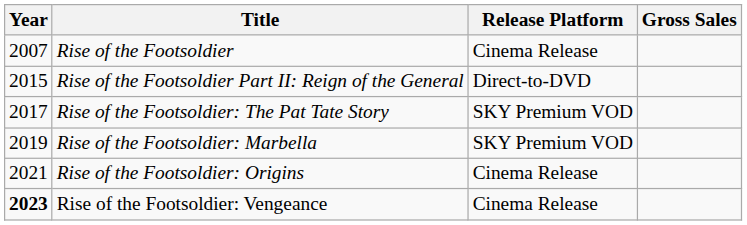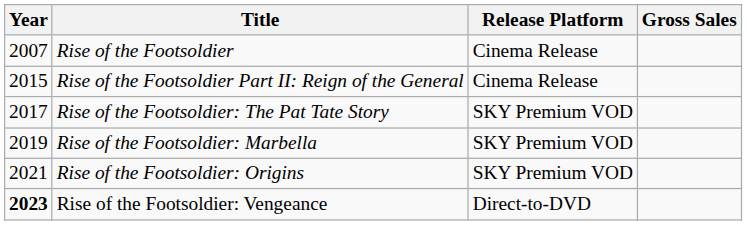 <table class="wikitable sortable">
 <tr>
 <th>Year</th>
 <th>Title</th>
 <th>Release Platform</th>
 <th>Gross Sales</th>
 </tr>
 <tr>
 <td>2007</td>
 <td><em>Rise of the Footsoldier</em></td>
 <td>Cinema Release</td>
 <td></td>
 </tr>
 <tr>
 <td>2015</td>
 <td><em>Rise of the Footsoldier Part II: Reign of the General</em></td>
-<td>Direct-to-DVD</td>
+<td>Cinema Release</td>
 <td></td>
 </tr>
 <tr>
 <td>2017</td>
 <td><em>Rise of the Footsoldier: The Pat Tate Story</em></td>
 <td>SKY Premium VOD</td>
 <td></td>
 </tr>
 <tr>
 <td>2019</td>
 <td><em>Rise of the Footsoldier: Marbella</em></td>
 <td>SKY Premium VOD</td>
 <td></td>
 </tr>
 <tr>
 <td>2021</td>
 <td><em>Rise of the Footsoldier: Origins</em></td>
-<td>Cinema Release</td>
+<td>SKY Premium VOD</td>
 <td></td>
 </tr>
 <tr>
 <td><strong>2023</strong></td>
 <td>Rise of the Footsoldier: Vengeance</td>
-<td>Cinema Release</td>
+<td>Direct-to-DVD</td>
 <td></td>
 </tr>
 </table>
